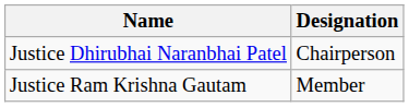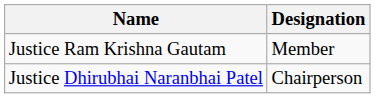 <table class="wikitable">
 <tr>
 <th>Name</th>
 <th>Designation</th>
 </tr>
 <tr>
+<td>Justice Ram Krishna Gautam</td>
+<td>Member</td>
+</tr>
+<tr>
 <td>Justice <a href='#'>Dhirubhai Naranbhai Patel</a></td>
 <td>Chairperson</td>
 </tr>
-<tr>
-<td>Justice Ram Krishna Gautam</td>
-<td>Member</td>
-</tr>
 </table>
